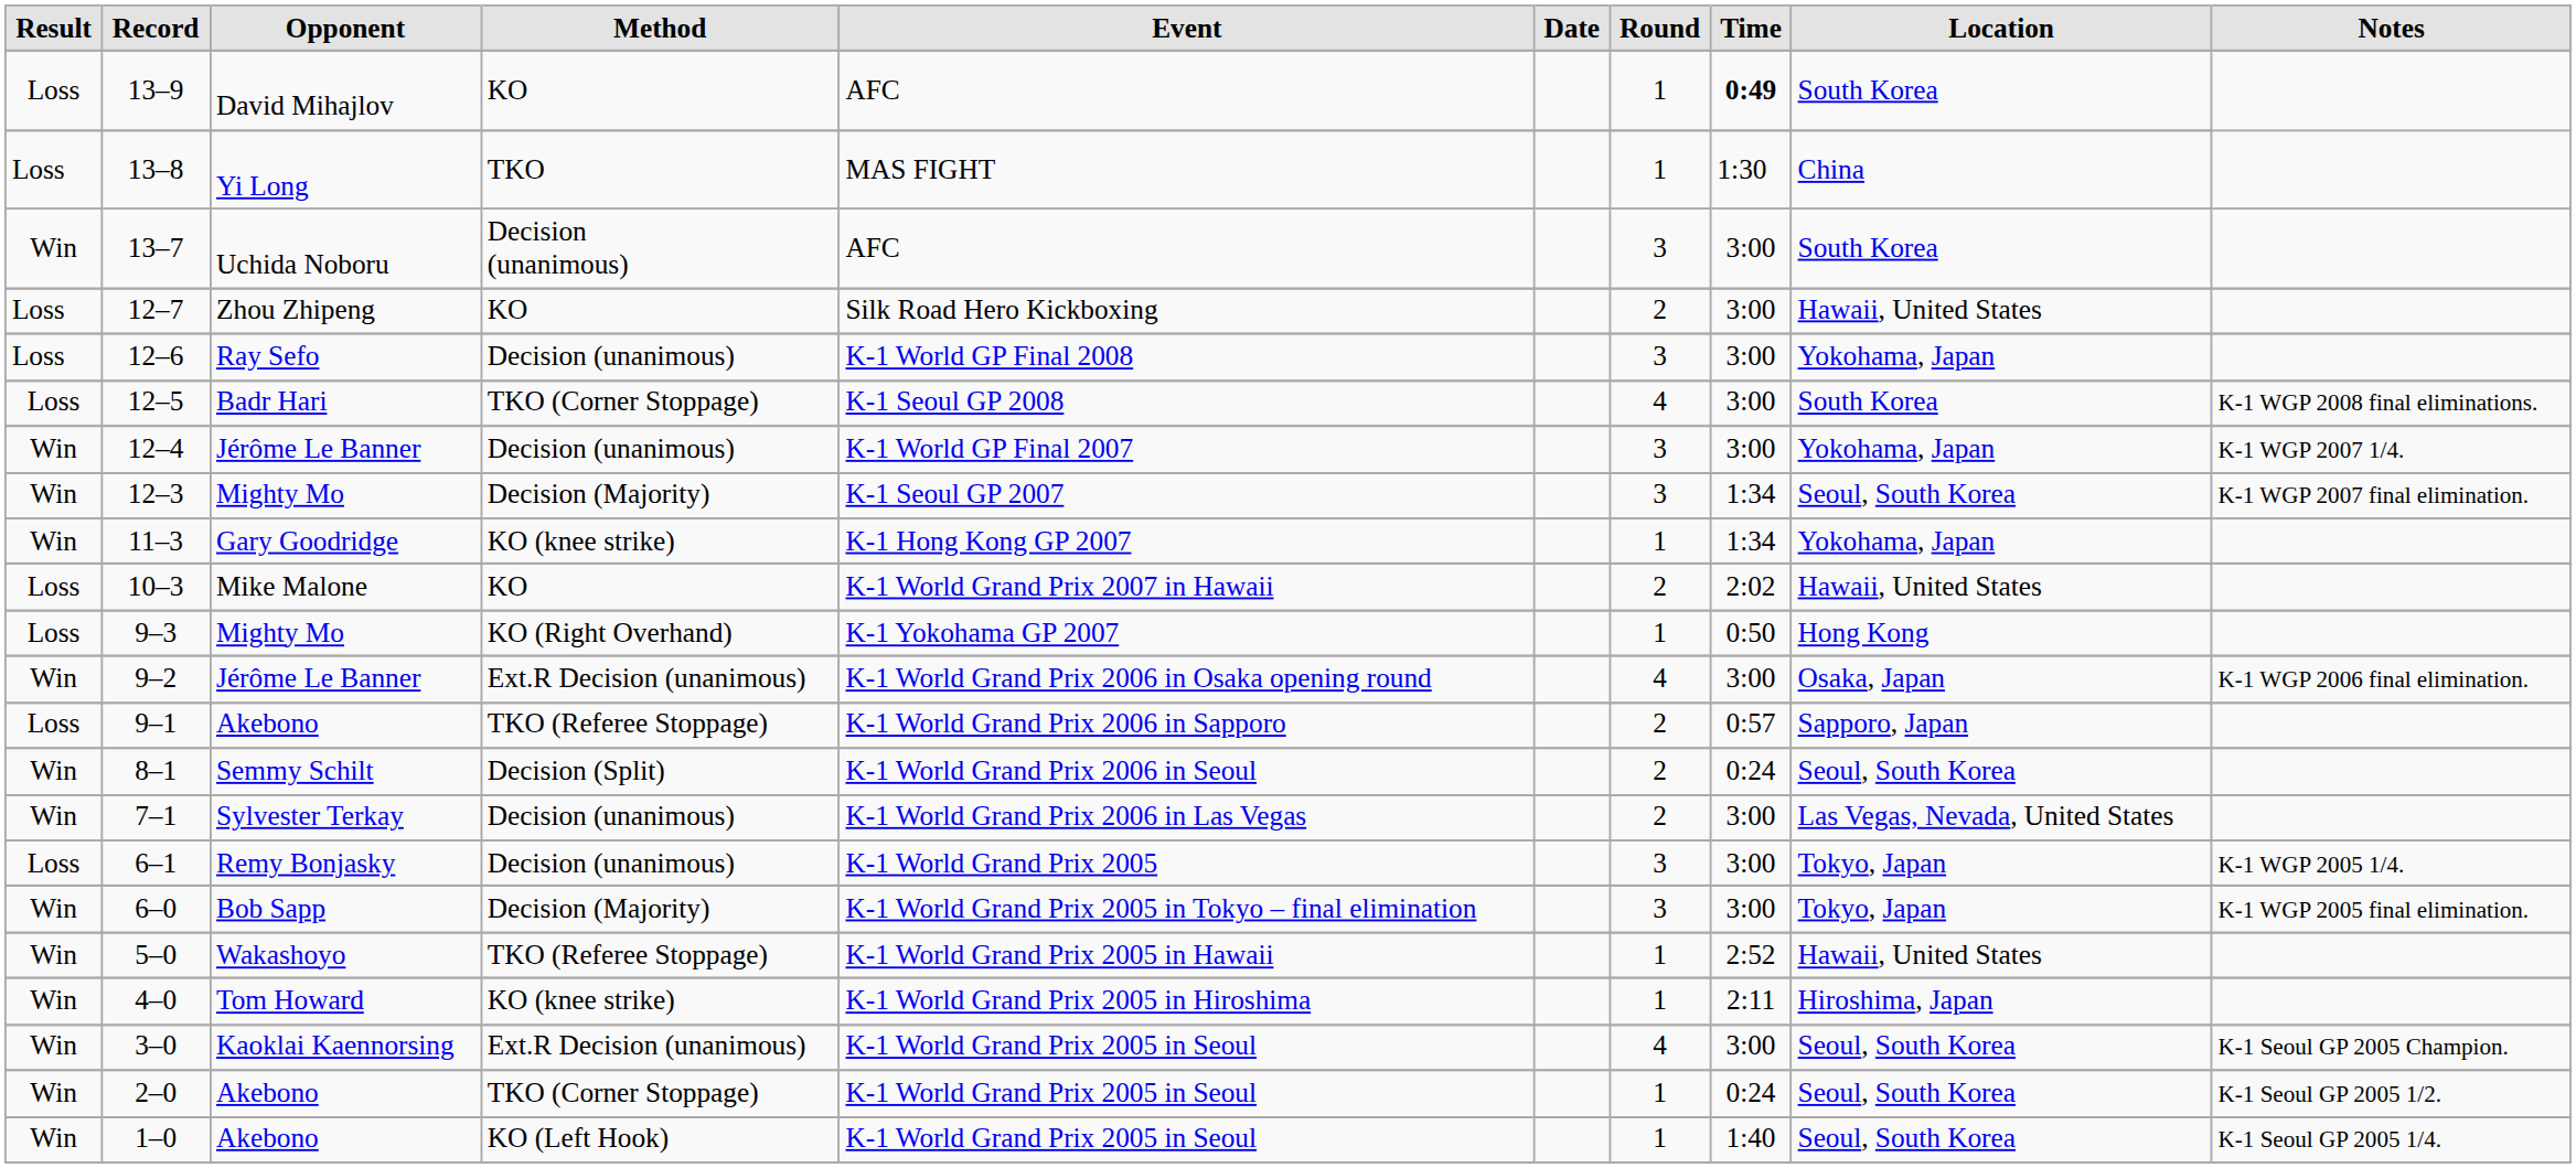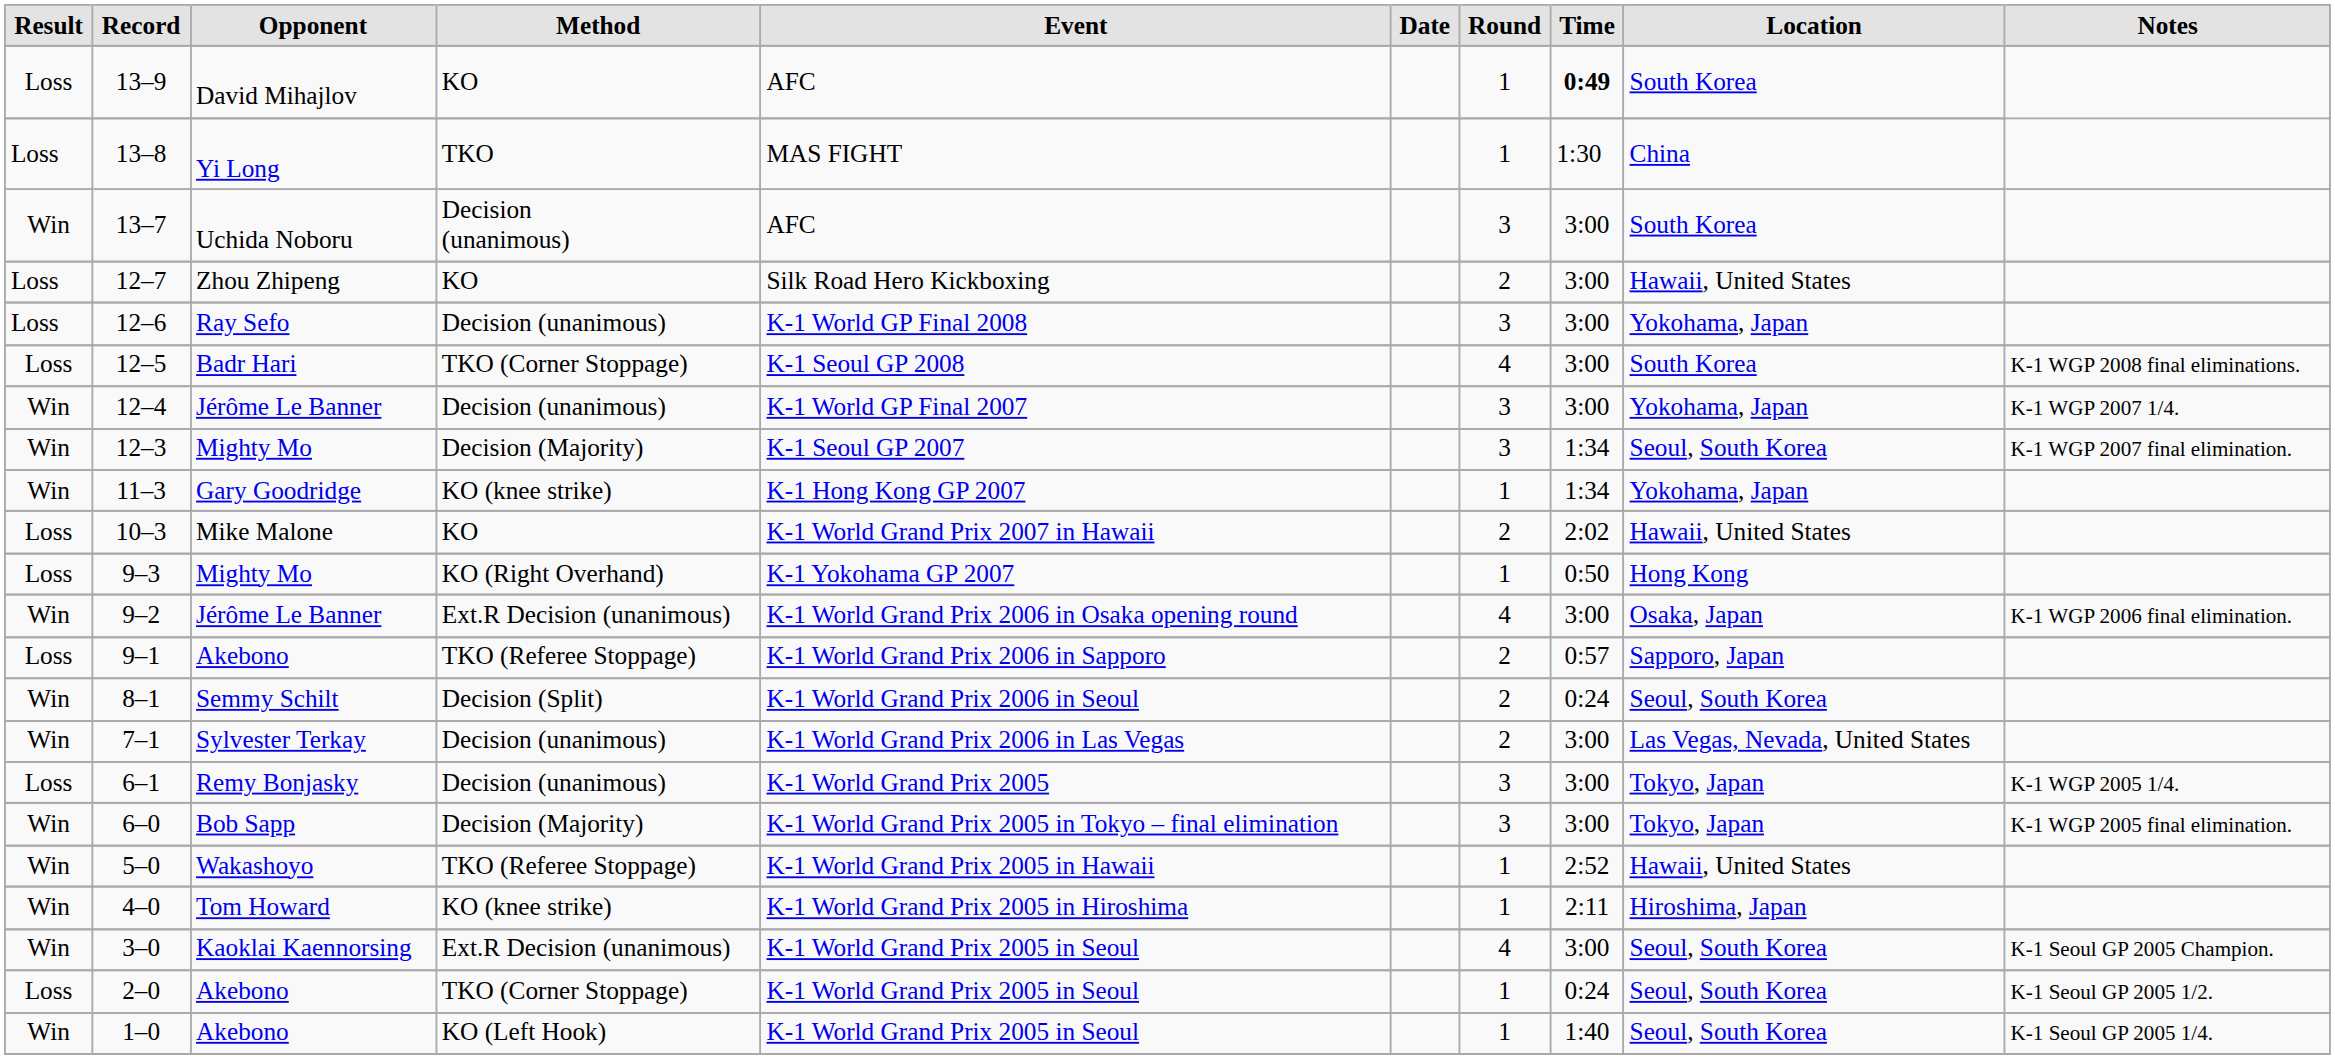 <table class="wikitable sortable" style="font-size: 85%; text-align: left;" width="99%">
 <tr>
 <th style="border-style: none none solid solid; background: #e3e3e3">Result</th>
 <th style="border-style: none none solid solid; background: #e3e3e3">Record</th>
 <th style="border-style: none none solid solid; background: #e3e3e3"><strong>Opponent</strong></th>
 <th style="border-style: none none solid solid; background: #e3e3e3"><strong>Method</strong></th>
 <th style="border-style: none none solid solid; background: #e3e3e3"><strong>Event</strong></th>
 <th style="border-style: none none solid solid; background: #e3e3e3"><strong>Date</strong></th>
 <th style="border-style: none none solid solid; background: #e3e3e3"><strong>Round</strong></th>
 <th style="border-style: none none solid solid; background: #e3e3e3"><strong>Time</strong></th>
 <th style="border-style: none none solid solid; background: #e3e3e3"><strong>Location</strong></th>
 <th style="border-style: none none solid solid; background: #e3e3e3"><strong>Notes</strong></th>
 </tr>
 <tr>
 </tr>
 <tr align="center">
 <td>Loss</td>
 <td align="center">13–9</td>
 <td align="left"><br>David Mihajlov</td>
 <td align="left">KO</td>
 <td align="left">AFC</td>
 <td align="left"><br></td>
 <td align="center">1</td>
 <td align="center"><strong>0:49</strong></td>
 <td align="left"> <a href='#'>South Korea</a></td>
 <td align="left"></td>
 </tr>
 <tr>
 </tr>
 <tr aligns="center">
 <td>Loss</td>
 <td align="center">13–8</td>
 <td align="left"><br><a href='#'>Yi Long</a></td>
 <td align="left">TKO</td>
 <td align="left">MAS FIGHT</td>
 <td align="left"></td>
 <td align="center">1</td>
 <td aling="center">1:30</td>
 <td align="left"><a href='#'>China</a></td>
 </tr>
 <tr align="center">
 <td>Win</td>
 <td align="center">13–7</td>
 <td align="left"><br>Uchida Noboru</td>
 <td align="left">Decision<br>(unanimous)</td>
 <td align="left">AFC</td>
 <td align="left"><br></td>
 <td align="center">3</td>
 <td align="center">3:00</td>
 <td align="left"> <a href='#'>South Korea</a></td>
 <td align="Dleft"></td>
 </tr>
 <tr>
 </tr>
 <tr aligns="center">
 <td>Loss</td>
 <td align="center">12–7</td>
 <td align="left"> Zhou Zhipeng</td>
 <td align="left">KO</td>
 <td align="left">Silk Road Hero Kickboxing</td>
 <td align="left"></td>
 <td align="center">2</td>
 <td align="center">3:00</td>
 <td align="left"> <a href='#'>Hawaii</a>, United States</td>
 <td align="Dleft"></td>
 </tr>
 <tr>
 </tr>
 <tr aligns="center">
 <td>Loss</td>
 <td align="center">12–6</td>
 <td align="left"> <a href='#'>Ray Sefo</a></td>
 <td align="left">Decision (unanimous)</td>
 <td align="left"><a href='#'>K-1 World GP Final 2008</a></td>
 <td align="left"></td>
 <td align="center">3</td>
 <td align="center">3:00</td>
 <td align="left"> <a href='#'>Yokohama</a>, <a href='#'>Japan</a></td>
 <td align="left"></td>
 </tr>
 <tr>
 </tr>
 <tr align="center">
 <td>Loss</td>
 <td align="center">12–5</td>
 <td align="left"> <a href='#'>Badr Hari</a></td>
 <td align="left">TKO (Corner Stoppage)</td>
 <td align="left"><a href='#'>K-1 Seoul GP 2008</a></td>
 <td align="left"></td>
 <td align="center">4</td>
 <td align="center">3:00</td>
 <td align="left"> <a href='#'>South Korea</a></td>
 <td align="left"><small>K-1 WGP 2008 final eliminations.</small></td>
 </tr>
 <tr>
 </tr>
 <tr align="center">
 <td>Win</td>
 <td align="center">12–4</td>
 <td align="left"> <a href='#'>Jérôme Le Banner</a></td>
 <td align="left">Decision (unanimous)</td>
 <td align="left"><a href='#'>K-1 World GP Final 2007</a></td>
 <td align="left"></td>
 <td align="center">3</td>
 <td align="center">3:00</td>
 <td align="left"> <a href='#'>Yokohama</a>, <a href='#'>Japan</a></td>
 <td align="left"><small>K-1 WGP 2007 1/4.</small></td>
 </tr>
 <tr>
 </tr>
 <tr align="center">
 <td>Win</td>
 <td align="center">12–3</td>
 <td align="left"> <a href='#'>Mighty Mo</a></td>
 <td align="left">Decision (Majority)</td>
 <td align="left"><a href='#'>K-1 Seoul GP 2007</a></td>
 <td align="left"></td>
 <td align="center">3</td>
 <td align="center">1:34</td>
 <td align="left"> <a href='#'>Seoul</a>, <a href='#'>South Korea</a></td>
 <td align="left"><small>K-1 WGP 2007 final elimination.</small></td>
 </tr>
 <tr>
 </tr>
 <tr align="center">
 <td>Win</td>
 <td align="center">11–3</td>
 <td align="left"> <a href='#'>Gary Goodridge</a></td>
 <td align="left">KO (knee strike)</td>
 <td align="left"><a href='#'>K-1 Hong Kong GP 2007</a></td>
 <td align="left"></td>
 <td align="center">1</td>
 <td align="center">1:34</td>
 <td align="left"> <a href='#'>Yokohama</a>, <a href='#'>Japan</a></td>
 <td></td>
 </tr>
 <tr>
 </tr>
 <tr align="center">
 <td>Loss</td>
 <td align="center">10–3</td>
 <td align="left"> Mike Malone</td>
 <td align="left">KO</td>
 <td align="left"><a href='#'>K-1 World Grand Prix 2007 in Hawaii</a></td>
 <td align="left"></td>
 <td align="center">2</td>
 <td align="center">2:02</td>
 <td align="left"> <a href='#'>Hawaii</a>, United States</td>
 <td></td>
 </tr>
 <tr>
 </tr>
 <tr align="center">
 <td>Loss</td>
 <td align="center">9–3</td>
 <td align="left"> <a href='#'>Mighty Mo</a></td>
 <td align="left">KO (Right Overhand)</td>
 <td align="left"><a href='#'>K-1 Yokohama GP 2007</a></td>
 <td align="left"></td>
 <td align="center">1</td>
 <td align="center">0:50</td>
 <td align="left"> <a href='#'>Hong Kong</a></td>
 <td></td>
 </tr>
 <tr>
 </tr>
 <tr align="center">
 <td>Win</td>
 <td align="center">9–2</td>
 <td align="left"> <a href='#'>Jérôme Le Banner</a></td>
 <td align="left">Ext.R Decision (unanimous)</td>
 <td align="left"><a href='#'>K-1 World Grand Prix 2006 in Osaka opening round</a></td>
 <td align="left"></td>
 <td align="center">4</td>
 <td align="center">3:00</td>
 <td align="left"> <a href='#'>Osaka</a>, <a href='#'>Japan</a></td>
 <td align="left"><small>K-1 WGP 2006 final elimination.</small></td>
 </tr>
 <tr>
 </tr>
 <tr align="center">
 <td>Loss</td>
 <td align="center">9–1</td>
 <td align="left"> <a href='#'>Akebono</a></td>
 <td align="left">TKO (Referee Stoppage)</td>
 <td align="left"><a href='#'>K-1 World Grand Prix 2006 in Sapporo</a></td>
 <td align="left"></td>
 <td align="center">2</td>
 <td align="center">0:57</td>
 <td align="left"> <a href='#'>Sapporo</a>, <a href='#'>Japan</a></td>
 <td></td>
 </tr>
 <tr>
 </tr>
 <tr align="center">
 <td>Win</td>
 <td align="center">8–1</td>
 <td align="left"> <a href='#'>Semmy Schilt</a></td>
 <td align="left">Decision (Split)</td>
 <td align="left"><a href='#'>K-1 World Grand Prix 2006 in Seoul</a></td>
 <td align="left"></td>
 <td align="center">2</td>
 <td align="center">0:24</td>
 <td align="left"> <a href='#'>Seoul</a>, <a href='#'>South Korea</a></td>
 <td></td>
 </tr>
 <tr>
 </tr>
 <tr align="center">
 <td>Win</td>
 <td align="center">7–1</td>
 <td align="left"> <a href='#'>Sylvester Terkay</a></td>
 <td align="left">Decision (unanimous)</td>
 <td align="left"><a href='#'>K-1 World Grand Prix 2006 in Las Vegas</a></td>
 <td align="left"></td>
 <td align="center">2</td>
 <td align="center">3:00</td>
 <td align="left"> <a href='#'>Las Vegas, Nevada</a>, United States</td>
 <td></td>
 </tr>
 <tr>
 </tr>
 <tr align="center">
 <td> Loss</td>
 <td align="center">6–1</td>
 <td align="left"> <a href='#'>Remy Bonjasky</a></td>
 <td align="left">Decision (unanimous)</td>
 <td align="left"><a href='#'>K-1 World Grand Prix 2005</a></td>
 <td align="left"></td>
 <td align="center">3</td>
 <td align="center">3:00</td>
 <td align="left"> <a href='#'>Tokyo</a>, <a href='#'>Japan</a></td>
 <td align="left"><small>K-1 WGP 2005 1/4.</small></td>
 </tr>
 <tr>
 </tr>
 <tr align="center">
 <td>Win</td>
 <td align="center">6–0</td>
 <td align="left"> <a href='#'>Bob Sapp</a></td>
 <td align="left">Decision (Majority)</td>
 <td align="left"><a href='#'>K-1 World Grand Prix 2005 in Tokyo – final elimination</a></td>
 <td align="left"></td>
 <td align="center">3</td>
 <td align="center">3:00</td>
 <td align="left"> <a href='#'>Tokyo</a>, <a href='#'>Japan</a></td>
 <td align="left"><small>K-1 WGP 2005 final elimination.</small></td>
 </tr>
 <tr>
 </tr>
 <tr align="center">
 <td>Win</td>
 <td align="center">5–0</td>
 <td align="left"> <a href='#'>Wakashoyo</a></td>
 <td align="left">TKO (Referee Stoppage)</td>
 <td align="left"><a href='#'>K-1 World Grand Prix 2005 in Hawaii</a></td>
 <td align="left"></td>
 <td align="center">1</td>
 <td align="center">2:52</td>
 <td align="left"> <a href='#'>Hawaii</a>, United States</td>
 <td></td>
 </tr>
 <tr>
 </tr>
 <tr align="center">
 <td>Win</td>
 <td align="center">4–0</td>
 <td align="left"> <a href='#'>Tom Howard</a></td>
 <td align="left">KO (knee strike)</td>
 <td align="left"><a href='#'>K-1 World Grand Prix 2005 in Hiroshima</a></td>
 <td align="left"></td>
 <td align="center">1</td>
 <td align="center">2:11</td>
 <td align="left"> <a href='#'>Hiroshima</a>, <a href='#'>Japan</a></td>
 <td></td>
 </tr>
 <tr>
 </tr>
 <tr align="center">
 <td>Win</td>
 <td align="center">3–0</td>
 <td align="left"> <a href='#'>Kaoklai Kaennorsing</a></td>
 <td align="left">Ext.R Decision (unanimous)</td>
 <td align="left"><a href='#'>K-1 World Grand Prix 2005 in Seoul</a></td>
 <td align="left"></td>
 <td align="center">4</td>
 <td align="center">3:00</td>
 <td align="left"> <a href='#'>Seoul</a>, <a href='#'>South Korea</a></td>
 <td align="left"><small>K-1 Seoul GP 2005 Champion.</small></td>
 </tr>
 <tr>
 </tr>
 <tr align="center">
-<td>Win</td>
+<td>Loss</td>
 <td align="center">2–0</td>
 <td align="left"> <a href='#'>Akebono</a></td>
 <td align="left">TKO (Corner Stoppage)</td>
 <td align="left"><a href='#'>K-1 World Grand Prix 2005 in Seoul</a></td>
 <td align="left"></td>
 <td align="center">1</td>
 <td align="center">0:24</td>
 <td align="left"> <a href='#'>Seoul</a>, <a href='#'>South Korea</a></td>
 <td align="left"><small>K-1 Seoul GP 2005 1/2.</small></td>
 </tr>
 <tr>
 </tr>
 <tr align="center">
 <td>Win</td>
 <td align="center">1–0</td>
 <td align="left"> <a href='#'>Akebono</a></td>
 <td align="left">KO (Left Hook)</td>
 <td align="left"><a href='#'>K-1 World Grand Prix 2005 in Seoul</a></td>
 <td align="left"></td>
 <td align="center">1</td>
 <td align="center">1:40</td>
 <td align="left"> <a href='#'>Seoul</a>, <a href='#'>South Korea</a></td>
 <td align="left"><small>K-1 Seoul GP 2005 1/4.</small></td>
 </tr>
 <tr>
 </tr>
 </table>
